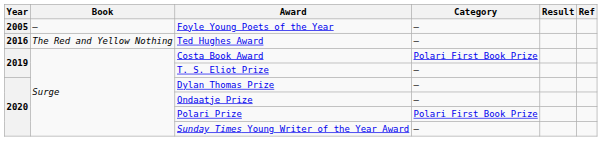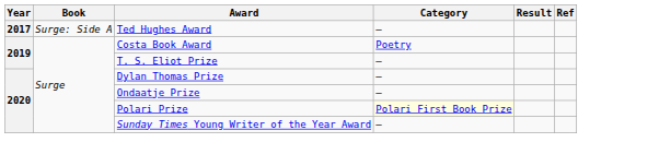 <table class="wikitable sortable">
 <tr>
 <th>Year</th>
 <th>Book</th>
 <th>Award</th>
 <th>Category</th>
 <th>Result</th>
 <th>Ref</th>
 </tr>
 <tr>
-<th>2005</th>
-<td>—</td>
-<td><a href='#'>Foyle Young Poets of the Year</a></td>
-<td>—</td>
-<td></td>
-<td></td>
-</tr>
-<tr>
-<th>2016</th>
-<td><em>The Red and Yellow Nothing</em></td>
+<th>2017</th>
+<td><em>Surge: Side A</em></td>
 <td><a href='#'>Ted Hughes Award</a></td>
 <td>—</td>
 <td></td>
 <td></td>
 </tr>
 <tr>
 <th rowspan="2">2019</th>
 <td rowspan="6"><em>Surge</em></td>
 <td><a href='#'>Costa Book Award</a></td>
-<td><a href='#'>Polari First Book Prize</a></td>
+<td><a href='#'>Poetry</a></td>
 <td></td>
 <td></td>
 </tr>
 <tr>
 <td><a href='#'>T. S. Eliot Prize</a></td>
 <td>—</td>
 <td></td>
 <td></td>
 </tr>
 <tr>
 <th rowspan="4">2020</th>
 <td><a href='#'>Dylan Thomas Prize</a></td>
 <td>—</td>
 <td></td>
 <td></td>
 </tr>
 <tr>
 <td><a href='#'>Ondaatje Prize</a></td>
 <td>—</td>
 <td></td>
 <td></td>
 </tr>
 <tr>
 <td><a href='#'>Polari Prize</a></td>
-<td><a href='#'>Polari First Book Prize</a></td>
+<td style="background: lightyellow;"><a href='#'>Polari First Book Prize</a></td>
 <td></td>
 <td></td>
 </tr>
 <tr>
 <td><a href='#'><em>Sunday Times</em> Young Writer of the Year Award</a></td>
 <td>—</td>
 <td></td>
 <td></td>
 </tr>
 </table>
